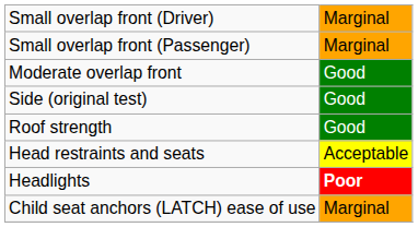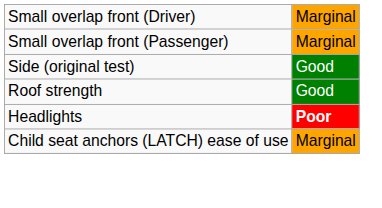 <table class="wikitable">
 <tr>
 <td>Small overlap front (Driver)</td>
 <td style="background: orange">Marginal</td>
 </tr>
 <tr>
 <td>Small overlap front (Passenger)</td>
 <td style="background: orange">Marginal</td>
 </tr>
 <tr>
-<td>Moderate overlap front</td>
-<td style="color:white;background: green">Good</td>
-</tr>
-<tr>
 <td>Side (original test)</td>
 <td style="color:white;background: green">Good</td>
 </tr>
 <tr>
 <td>Roof strength</td>
 <td style="color:white;background: green">Good</td>
-</tr>
-<tr>
-<td>Head restraints and seats</td>
-<td style="background: yellow">Acceptable</td>
 </tr>
 <tr>
 <td>Headlights</td>
 <td style="color:white;background: red"><strong>Poor</strong></td>
 </tr>
 <tr>
 <td>Child seat anchors (LATCH) ease of use</td>
 <td style="background: orange">Marginal</td>
 </tr>
 <tr>
 </tr>
 </table>
